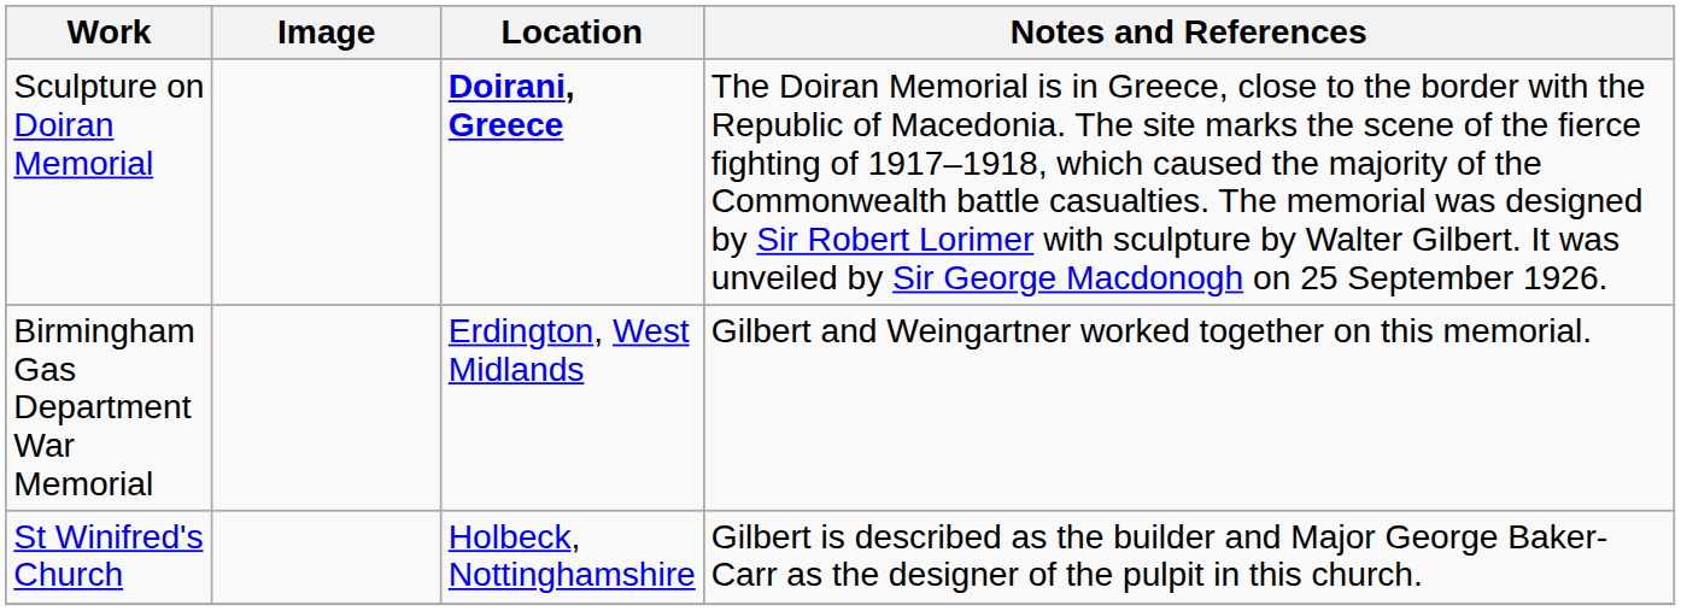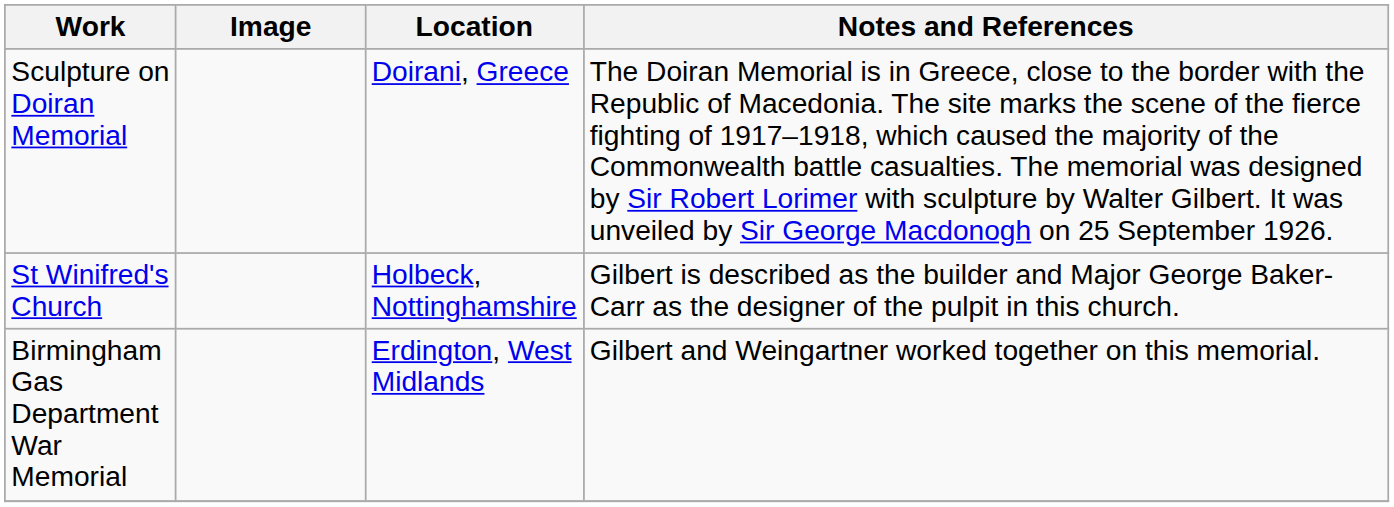 <table class="wikitable sortable">
 <tr>
 <th style="width:90px">Work</th>
 <th style="width:100px">Image</th>
 <th style="width:100px">Location</th>
 <th style="width:450px" class="unsortable">Notes and References</th>
 </tr>
 <tr valign="top">
 <td>Sculpture on <a href='#'>Doiran Memorial</a></td>
 <td></td>
-<td><strong><a href='#'>Doirani</a>, <a href='#'>Greece</a></strong></td>
+<td><a href='#'>Doirani</a>, <a href='#'>Greece</a></td>
 <td>The Doiran Memorial is in Greece, close to the border with the Republic of Macedonia. The site marks the scene of the fierce fighting of 1917–1918, which caused the majority of the Commonwealth battle casualties. The memorial was designed by <a href='#'>Sir Robert Lorimer</a> with sculpture by Walter Gilbert. It was unveiled by <a href='#'>Sir George Macdonogh</a> on 25 September 1926.</td>
+</tr>
+<tr valign="top">
+<td><a href='#'>St Winifred's Church</a></td>
+<td></td>
+<td><a href='#'>Holbeck</a>, <a href='#'>Nottinghamshire</a></td>
+<td>Gilbert is described as the builder and Major George Baker-Carr as the designer of the pulpit in this church.</td>
 </tr>
 <tr valign="top">
 <td>Birmingham Gas Department War Memorial</td>
 <td></td>
 <td><a href='#'>Erdington</a>, <a href='#'>West Midlands</a></td>
 <td>Gilbert and Weingartner worked together on this memorial.</td>
 </tr>
 <tr valign="top">
-<td><a href='#'>St Winifred's Church</a></td>
-<td></td>
-<td><a href='#'>Holbeck</a>, <a href='#'>Nottinghamshire</a></td>
-<td>Gilbert is described as the builder and Major George Baker-Carr as the designer of the pulpit in this church.</td>
-</tr>
-<tr valign="top">
 </tr>
 </table>
